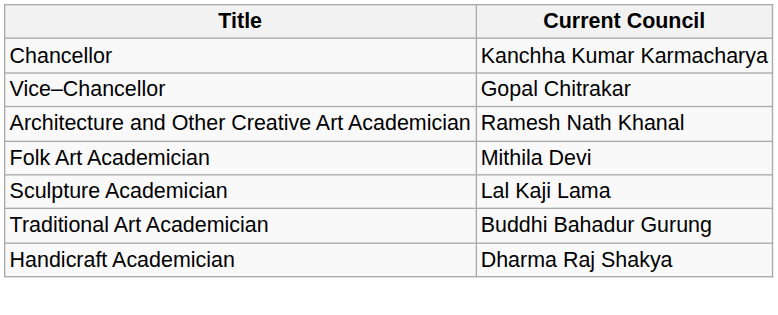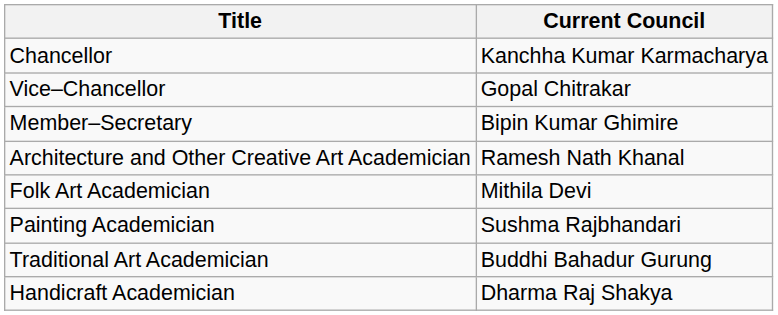 <table class="wikitable">
 <tr>
 <th>Title</th>
 <th>Current Council</th>
 </tr>
 <tr>
 <td>Chancellor</td>
 <td>Kanchha Kumar Karmacharya</td>
 </tr>
 <tr>
 <td>Vice–Chancellor</td>
 <td>Gopal Chitrakar</td>
 </tr>
 <tr>
+<td>Member–Secretary</td>
+<td>Bipin Kumar Ghimire</td>
+</tr>
+<tr>
 <td>Architecture and Other Creative Art Academician</td>
 <td>Ramesh Nath Khanal</td>
 </tr>
 <tr>
 <td>Folk Art Academician</td>
 <td>Mithila Devi</td>
 </tr>
 <tr>
-<td>Sculpture Academician</td>
-<td>Lal Kaji Lama</td>
+<td>Painting Academician</td>
+<td>Sushma Rajbhandari</td>
 </tr>
 <tr>
 <td>Traditional Art Academician</td>
 <td>Buddhi Bahadur Gurung</td>
 </tr>
 <tr>
 <td>Handicraft Academician</td>
 <td>Dharma Raj Shakya</td>
 </tr>
 </table>
